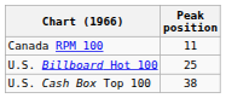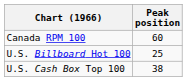 <table class="wikitable">
 <tr>
 <th align="left">Chart (1966)</th>
 <th align="left">Peak<br>position</th>
 </tr>
 <tr>
 <td>Canada <a href='#'>RPM 100</a></td>
-<td style="text-align:center;">11</td>
+<td style="text-align:center;">60</td>
 </tr>
 <tr>
 <td>U.S. <a href='#'><em>Billboard</em> Hot 100</a></td>
 <td style="text-align:center;">25</td>
 </tr>
 <tr>
 <td>U.S. <em>Cash Box</em> Top 100</td>
 <td style="text-align:center;">38</td>
 </tr>
 </table>
